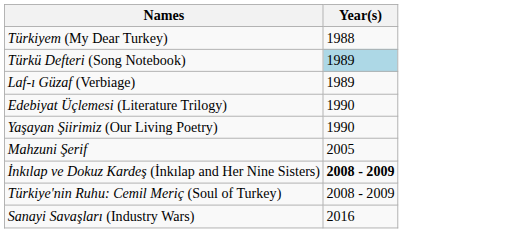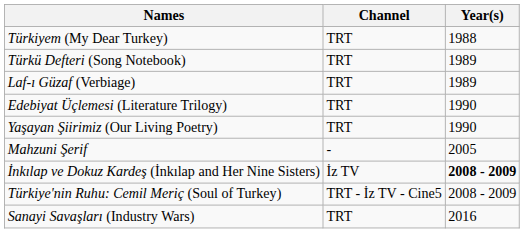 <table class="wikitable sortable mw-collapsible">
 <tr>
 <th>Names</th>
+<th>Channel</th>
 <th>Year(s)</th>
 </tr>
 <tr>
 <td><em>Türkiyem</em> (My Dear Turkey)</td>
+<td>TRT</td>
 <td>1988</td>
 </tr>
 <tr>
 <td><em>Türkü Defteri</em> (Song Notebook)</td>
-<td style="background: lightblue;">1989</td>
+<td>TRT</td>
+<td>1989</td>
 </tr>
 <tr>
 <td><em>Laf-ı Güzaf</em> (Verbiage)</td>
+<td>TRT</td>
 <td>1989</td>
 </tr>
 <tr>
 <td><em>Edebiyat Üçlemesi </em>(Literature Trilogy)</td>
+<td>TRT</td>
 <td>1990</td>
 </tr>
 <tr>
 <td><em>Yaşayan Şiirimiz</em> (Our Living Poetry)</td>
+<td>TRT</td>
 <td>1990</td>
 </tr>
 <tr>
 <td><em>Mahzuni Şerif</em></td>
+<td>-</td>
 <td>2005</td>
 </tr>
 <tr>
 <td><em>İnkılap ve Dokuz Kardeş</em> (İnkılap and Her Nine Sisters)</td>
+<td>İz TV</td>
 <td><strong>2008 - 2009</strong></td>
 </tr>
 <tr>
 <td><em>Türkiye'nin Ruhu: Cemil Meriç</em> (Soul of Turkey)</td>
+<td>TRT - İz TV - Cine5</td>
 <td>2008 - 2009</td>
 </tr>
 <tr>
 <td><em>Sanayi Savaşları</em> (Industry Wars)</td>
+<td>TRT</td>
 <td>2016</td>
 </tr>
 </table>
